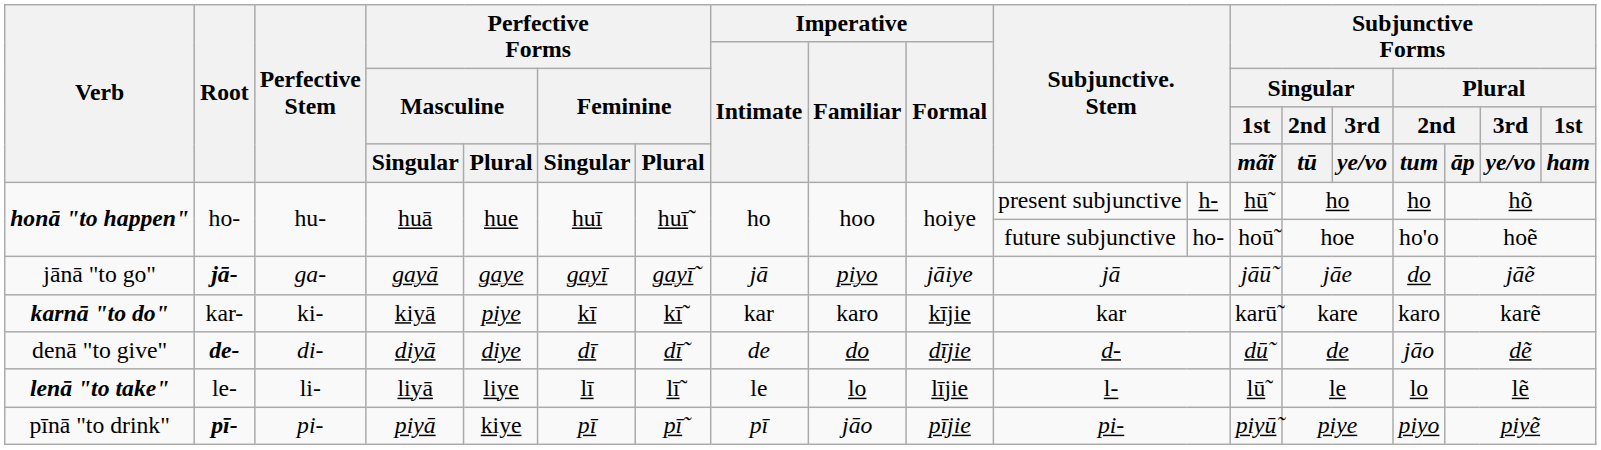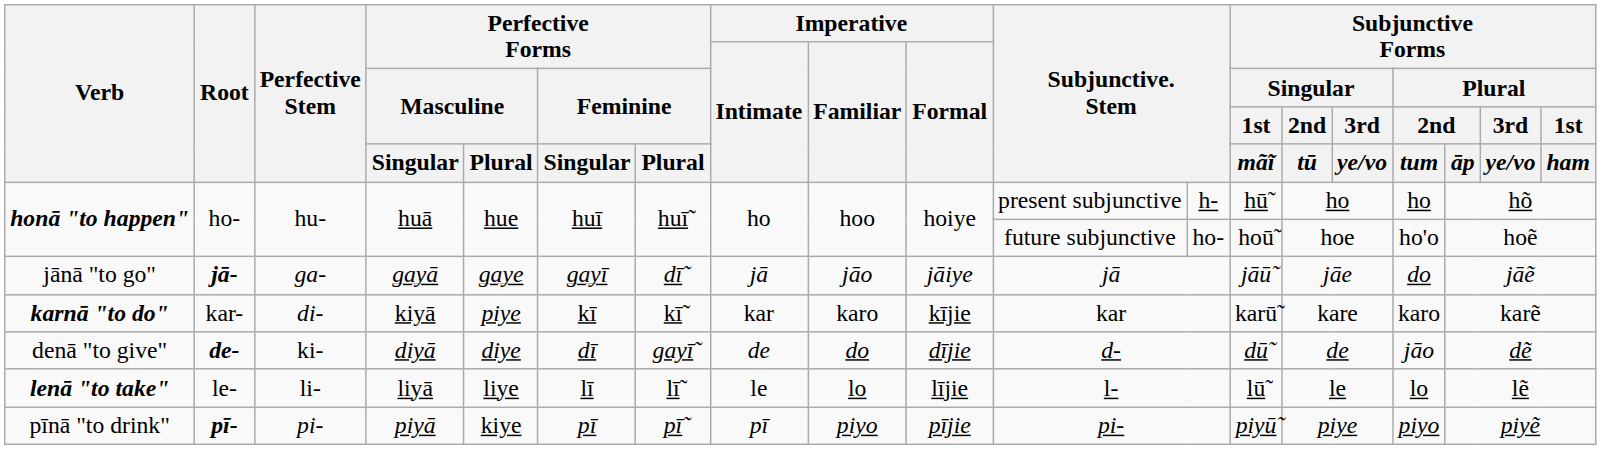 <table class="wikitable" style="text-align:center">
 <tr>
 <th rowspan="5">Verb</th>
 <th rowspan="5">Root</th>
 <th rowspan="5">Perfective<br>Stem<br></th>
 <th colspan="4" rowspan="2">Perfective<br>Forms</th>
 <th colspan="3">Imperative</th>
 <th colspan="2" rowspan="5">Subjunctive.<br>Stem<br></th>
 <th colspan="7" rowspan="2">Subjunctive<br>Forms</th>
 </tr>
 <tr>
 <th rowspan="4">Intimate</th>
 <th rowspan="4">Familiar</th>
 <th rowspan="4">Formal</th>
 </tr>
 <tr>
 <th rowspan="2" colspan="2">Masculine</th>
 <th rowspan="2" colspan="2">Feminine</th>
 <th colspan="3">Singular</th>
 <th colspan="4">Plural</th>
 </tr>
 <tr>
 <th>1st</th>
 <th>2nd</th>
 <th>3rd</th>
 <th colspan="2">2nd</th>
 <th>3rd</th>
 <th>1st</th>
 </tr>
 <tr>
 <th>Singular</th>
 <th>Plural</th>
 <th>Singular</th>
 <th>Plural</th>
 <th><em>mãĩ</em></th>
 <th><em>tū</em></th>
 <th><em>ye/vo</em></th>
 <th><em>tum</em></th>
 <th><em>āp</em></th>
 <th><em>ye/vo</em></th>
 <th><em>ham</em></th>
 </tr>
 <tr>
 <td rowspan="2"><strong><em>honā<strong> "to happen"<em></td>
 <td rowspan="2"></em></strong>ho-<strong><em></td>
 <td rowspan="2"></em>hu-<em></td>
 <td rowspan="2"><u></em>huā<em></u></td>
 <td rowspan="2"><u></em>hue<em></u></td>
 <td rowspan="2"><u></em>huī<em></u></td>
 <td rowspan="2"><u></em>huī̃<em></u></td>
 <td rowspan="2"></em>ho<em></td>
 <td rowspan="2"></em>hoo<em></td>
 <td rowspan="2"></em>hoiye<em></td>
 <td></strong>present subjunctive<strong></td>
 <td></em><u>h-</u><em></td>
 <td><u></em>hū̃<em></u></td>
 <td colspan="2"><u></em>ho<em></u></td>
 <td><u></em>ho<em></u></td>
 <td colspan="3"><u></em>hõ<em></u></td>
 </tr>
 <tr>
 <td></strong>future subjunctive<strong></td>
 <td></em>ho-<em></td>
 <td></em>hoū̃<em></td>
 <td colspan="2"></em>hoe<em></td>
 <td></em>ho'o<em></td>
 <td colspan="3"></em>hoẽ<em></td>
 </tr>
 <tr>
 <td></em></strong>jānā</strong> "to go"</em></td>
 <td><strong><em>jā-</em></strong></td>
 <td><em>ga-</em></td>
 <td><u><em>gayā</em></u></td>
 <td><u><em>gaye</em></u></td>
 <td><u><em>gayī</em></u></td>
-<td><u><em>gayī̃</em></u></td>
+<td><u><em>dī̃</em></u></td>
 <td><em>jā</em></td>
-<td><u><em>piyo</em></u></td>
+<td><em>jāo</em></td>
 <td><em>jāiye</em></td>
 <td colspan="2"><em>jā</em></td>
 <td><em>jāū̃</em></td>
 <td colspan="2"><em>jāe</em></td>
 <td><u><em>do</em></u></td>
 <td colspan="3"><em>jāẽ</em></td>
 </tr>
 <tr>
 <td><strong><em>karnā<strong> "to do"<em></td>
 <td></em></strong>kar-<strong><em></td>
-<td></em>ki-<em></td>
+<td><em>di-</em></td>
 <td><u></em>kiyā<em></u></td>
 <td><u><em>piye</em></u></td>
 <td><u></em>kī<em></u></td>
 <td><u></em>kī̃<em></u></td>
 <td></em>kar<em></td>
 <td></em>karo<em></td>
 <td></em><u>kījie</u><em></td>
 <td colspan="2"></em>kar<em></td>
 <td></em>karū̃<em></td>
 <td colspan="2"></em>kare<em></td>
 <td></em>karo<em></td>
 <td colspan="3"></em>karẽ<em></td>
 </tr>
 <tr>
 <td></em></strong>denā</strong> "to give"</em></td>
 <td><strong><em>de-</em></strong></td>
-<td><em>di-</em></td>
+<td></em>ki-<em></td>
 <td><u><em>diyā</em></u></td>
 <td><u><em>diye</em></u></td>
 <td><u><em>dī</em></u></td>
-<td><u><em>dī̃</em></u></td>
+<td><u><em>gayī̃</em></u></td>
 <td><em>de</em></td>
 <td><em><u>do</u></em></td>
 <td><em><u>dījie</u></em></td>
 <td colspan="2"><em><u>d-</u></em></td>
 <td><u><em>dū̃</em></u></td>
 <td colspan="2"><u><em>de</em></u></td>
 <td><em>jāo</em></td>
 <td colspan="3"><u><em>dẽ</em></u></td>
 </tr>
 <tr>
 <td><strong><em>lenā<strong> "to take"<em></td>
 <td></em></strong>le-<strong><em></td>
 <td></em>li-<em></td>
 <td><u></em>liyā<em></u></td>
 <td><u></em>liye<em></u></td>
 <td><u></em>lī<em></u></td>
 <td><u></em>lī̃<em></u></td>
 <td></em>le<em></td>
 <td></em><u>lo</u><em></td>
 <td></em><u>lījie</u><em></td>
 <td colspan="2"></em><u>l-</u><em></td>
 <td><u></em>lū̃<em></u></td>
 <td colspan="2"><u></em>le<em></u></td>
 <td><u></em>lo<em></u></td>
 <td colspan="3"><u></em>lẽ<em></u></td>
 </tr>
 <tr>
 <td></em></strong>pīnā</strong> "to drink"</em></td>
 <td><strong><em>pī-</em></strong></td>
 <td><em>pi-</em></td>
 <td><u><em>piyā</em></u></td>
 <td><u></em>kiye<em></u></td>
 <td><u><em>pī</em></u></td>
 <td><u><em>pī̃</em></u></td>
 <td><em>pī</em></td>
-<td><em>jāo</em></td>
+<td><u><em>piyo</em></u></td>
 <td><em><u>pījie</u></em></td>
 <td colspan="2"><em><u>pi-</u></em></td>
 <td><u><em>piyū̃</em></u></td>
 <td colspan="2"><u><em>piye</em></u></td>
 <td><u><em>piyo</em></u></td>
 <td colspan="3"><u><em>piyẽ</em></u></td>
 </tr>
 </table>
